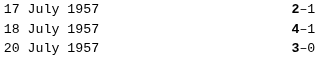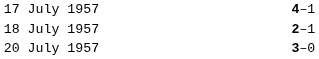 <table style="text-align:center" width=500>
 <tr>
 <th width=30%></th>
 <th width=30%></th>
 <th width=10%></th>
 <th width=30%></th>
 <th width=10%></th>
 </tr>
 <tr>
 <td>17 July 1957</td>
 <td align="right"><strong></strong></td>
-<td><strong>2</strong>–1</td>
+<td><strong>4</strong>–1</td>
 <td align="left"></td>
 </tr>
 <tr>
 <td>18 July 1957</td>
 <td align="right"><strong></strong></td>
-<td><strong>4</strong>–1</td>
+<td><strong>2</strong>–1</td>
 <td align="left"></td>
 </tr>
 <tr>
 <td>20 July 1957</td>
 <td align="right"><strong></strong></td>
 <td><strong>3</strong>–0</td>
 <td align="left"></td>
 </tr>
 </table>
